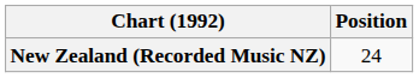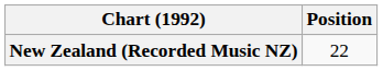 <table class="wikitable plainrowheaders" style="text-align:center">
 <tr>
 <th>Chart (1992)</th>
 <th>Position</th>
 </tr>
 <tr>
 <th scope="row">New Zealand (Recorded Music NZ)</th>
-<td>24</td>
+<td>22</td>
 </tr>
 </table>
